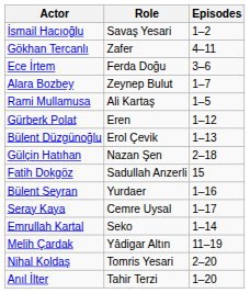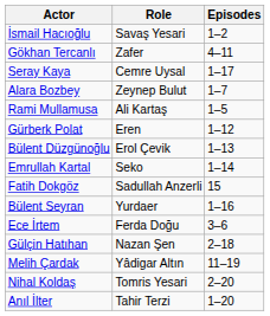 <table class="wikitable" style="font-size: 95%;">
 <tr>
 <th>Actor</th>
 <th>Role</th>
 <th>Episodes</th>
 </tr>
 <tr>
 <td><a href='#'>İsmail Hacıoğlu</a></td>
 <td>Savaş Yesari</td>
 <td>1–2</td>
 </tr>
 <tr>
 <td><a href='#'>Gökhan Tercanlı</a></td>
 <td>Zafer</td>
 <td>4–11</td>
 </tr>
 <tr>
-<td><a href='#'>Ece İrtem</a></td>
-<td>Ferda Doğu</td>
-<td>3–6</td>
+<td><a href='#'>Seray Kaya</a></td>
+<td>Cemre Uysal</td>
+<td>1–17</td>
 </tr>
 <tr>
 <td><a href='#'>Alara Bozbey</a></td>
 <td>Zeynep Bulut</td>
 <td>1–7</td>
 </tr>
 <tr>
 <td><a href='#'>Rami Mullamusa</a></td>
 <td>Ali Kartaş</td>
 <td>1–5</td>
 </tr>
 <tr>
 <td><a href='#'>Gürberk Polat</a></td>
 <td>Eren</td>
 <td>1–12</td>
 </tr>
 <tr>
 <td><a href='#'>Bülent Düzgünoğlu</a></td>
 <td>Erol Çevik</td>
 <td>1–13</td>
 </tr>
 <tr>
-<td><a href='#'>Gülçin Hatıhan</a></td>
-<td>Nazan Şen</td>
-<td>2–18</td>
+<td><a href='#'>Emrullah Kartal</a></td>
+<td>Seko</td>
+<td>1–14</td>
 </tr>
 <tr>
 <td><a href='#'>Fatih Dokgöz</a></td>
 <td>Sadullah Anzerli</td>
 <td>15</td>
 </tr>
 <tr>
 <td><a href='#'>Bülent Seyran</a></td>
 <td>Yurdaer</td>
 <td>1–16</td>
 </tr>
 <tr>
-<td><a href='#'>Seray Kaya</a></td>
-<td>Cemre Uysal</td>
-<td>1–17</td>
+<td><a href='#'>Ece İrtem</a></td>
+<td>Ferda Doğu</td>
+<td>3–6</td>
 </tr>
 <tr>
-<td><a href='#'>Emrullah Kartal</a></td>
-<td>Seko</td>
-<td>1–14</td>
+<td><a href='#'>Gülçin Hatıhan</a></td>
+<td>Nazan Şen</td>
+<td>2–18</td>
 </tr>
 <tr>
 <td><a href='#'>Melih Çardak</a></td>
 <td>Yâdigar Altın</td>
 <td>11–19</td>
 </tr>
 <tr>
 <td><a href='#'>Nihal Koldaş</a></td>
 <td>Tomris Yesari</td>
 <td>2–20</td>
 </tr>
 <tr>
 <td><a href='#'>Anıl İlter</a></td>
 <td>Tahir Terzi</td>
 <td>1–20</td>
 </tr>
 </table>
